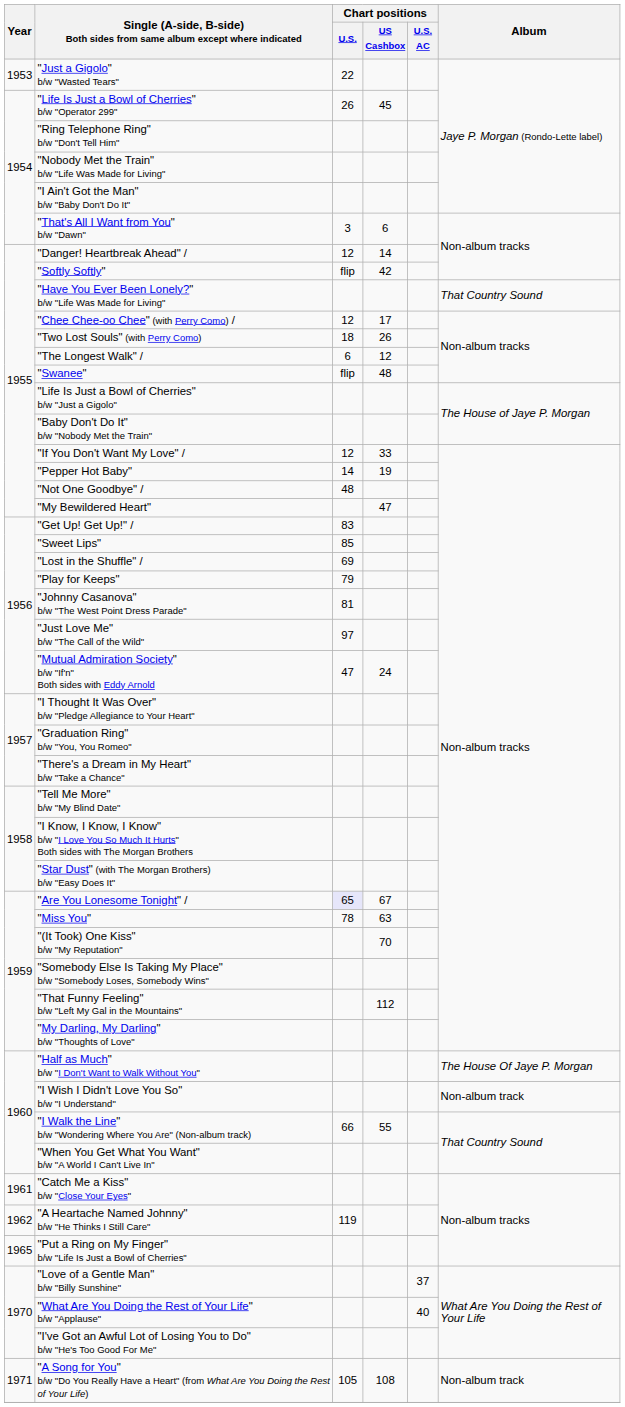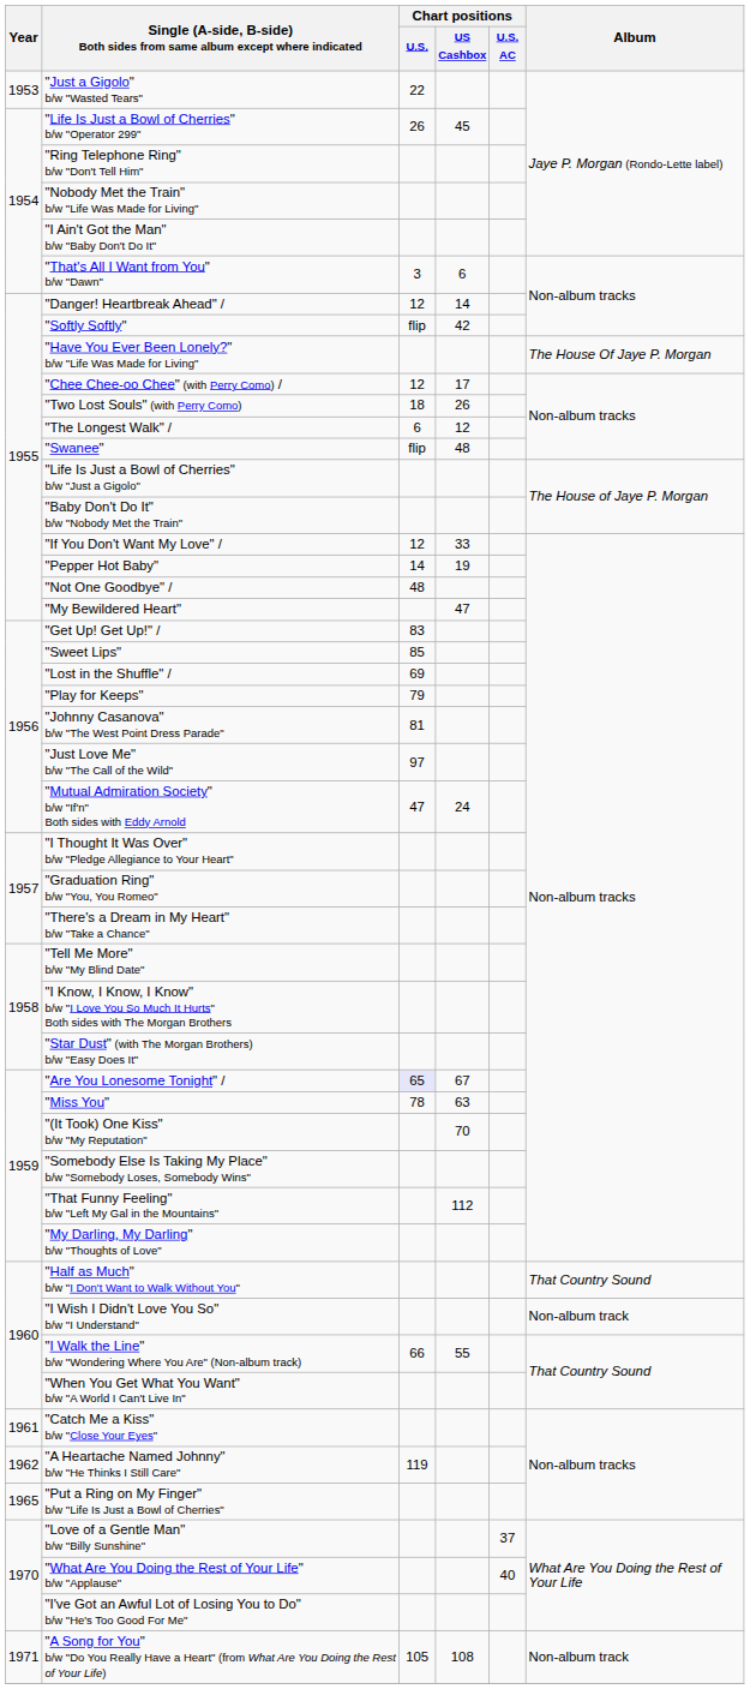 <table class="wikitable" style="text-align:center;">
 <tr>
 <th rowspan="2">Year</th>
 <th rowspan="2">Single (A-side, B-side)<br><small>Both sides from same album except where indicated</small></th>
 <th colspan="3">Chart positions</th>
 <th rowspan="2">Album</th>
 </tr>
 <tr>
 <th width="35"><sup><a href='#'>U.S.</a></sup></th>
 <th width="35"><sup><a href='#'>US<br>Cashbox</a></sup></th>
 <th width="35"><sup><a href='#'>U.S.<br>AC</a></sup></th>
 </tr>
 <tr>
 <td>1953</td>
 <td align="left">"<a href='#'>Just a Gigolo</a>"<br><small>b/w "Wasted Tears"</small></td>
 <td>22</td>
 <td></td>
 <td></td>
 <td align="left" rowspan="5"><em>Jaye P. Morgan</em><small> (Rondo-Lette label)</small></td>
 </tr>
 <tr>
 <td rowspan="5">1954</td>
 <td align="left">"<a href='#'>Life Is Just a Bowl of Cherries</a>"<br><small>b/w "Operator 299"</small></td>
 <td>26</td>
 <td>45</td>
 <td></td>
 </tr>
 <tr>
 <td align="left">"Ring Telephone Ring"<br><small>b/w "Don't Tell Him"</small></td>
 <td></td>
 <td></td>
 <td></td>
 </tr>
 <tr>
 <td align="left">"Nobody Met the Train"<br><small>b/w "Life Was Made for Living"</small></td>
 <td></td>
 <td></td>
 <td></td>
 </tr>
 <tr>
 <td align="left">"I Ain't Got the Man"<br><small>b/w "Baby Don't Do It"</small></td>
 <td></td>
 <td></td>
 <td></td>
 </tr>
 <tr>
 <td align="left">"<a href='#'>That's All I Want from You</a>"<br><small>b/w "Dawn"</small></td>
 <td>3</td>
 <td>6</td>
 <td></td>
 <td align="left" rowspan="3">Non-album tracks</td>
 </tr>
 <tr>
 <td rowspan="13">1955</td>
 <td align="left">"Danger! Heartbreak Ahead" /</td>
 <td>12</td>
 <td>14</td>
 <td></td>
 </tr>
 <tr>
 <td align="left">"<a href='#'>Softly Softly</a>"</td>
 <td>flip</td>
 <td>42</td>
 <td></td>
 </tr>
 <tr>
 <td align="left">"<a href='#'>Have You Ever Been Lonely?</a>"<br><small>b/w "Life Was Made for Living"</small></td>
 <td></td>
 <td></td>
 <td></td>
-<td align="left"><em>That Country Sound</em></td>
+<td align="left"><em>The House Of Jaye P. Morgan</em></td>
 </tr>
 <tr>
 <td align="left">"<a href='#'>Chee Chee-oo Chee</a>"<small> (with <a href='#'>Perry Como</a>)</small> /</td>
 <td>12</td>
 <td>17</td>
 <td></td>
 <td align="left" rowspan="4">Non-album tracks</td>
 </tr>
 <tr>
 <td align="left">"Two Lost Souls"<small> (with <a href='#'>Perry Como</a>)</small></td>
 <td>18</td>
 <td>26</td>
 <td></td>
 </tr>
 <tr>
 <td align="left">"The Longest Walk" /</td>
 <td>6</td>
 <td>12</td>
 <td></td>
 </tr>
 <tr>
 <td align="left">"<a href='#'>Swanee</a>"</td>
 <td>flip</td>
 <td>48</td>
 <td></td>
 </tr>
 <tr>
 <td align="left">"Life Is Just a Bowl of Cherries"<br><small>b/w "Just a Gigolo"</small></td>
 <td></td>
 <td></td>
 <td></td>
 <td align="left" rowspan="2"><em>The House of Jaye P. Morgan</em></td>
 </tr>
 <tr>
 <td align="left">"Baby Don't Do It"<br><small>b/w "Nobody Met the Train"</small></td>
 <td></td>
 <td></td>
 <td></td>
 </tr>
 <tr>
 <td align="left">"If You Don't Want My Love" /</td>
 <td>12</td>
 <td>33</td>
 <td></td>
 <td align="left" rowspan="23">Non-album tracks</td>
 </tr>
 <tr>
 <td align="left">"Pepper Hot Baby"</td>
 <td>14</td>
 <td>19</td>
 <td></td>
 </tr>
 <tr>
 <td align="left">"Not One Goodbye" /</td>
 <td>48</td>
 <td></td>
 <td></td>
 </tr>
 <tr>
 <td align="left">"My Bewildered Heart"</td>
 <td></td>
 <td>47</td>
 <td></td>
 </tr>
 <tr>
 <td rowspan="7">1956</td>
 <td align="left">"Get Up! Get Up!" /</td>
 <td>83</td>
 <td></td>
 <td></td>
 </tr>
 <tr>
 <td align="left">"Sweet Lips"</td>
 <td>85</td>
 <td></td>
 <td></td>
 </tr>
 <tr>
 <td align="left">"Lost in the Shuffle" /</td>
 <td>69</td>
 <td></td>
 <td></td>
 </tr>
 <tr>
 <td align="left">"Play for Keeps"</td>
 <td>79</td>
 <td></td>
 <td></td>
 </tr>
 <tr>
 <td align="left">"Johnny Casanova"<br><small>b/w "The West Point Dress Parade"</small></td>
 <td>81</td>
 <td></td>
 <td></td>
 </tr>
 <tr>
 <td align="left">"Just Love Me"<br><small>b/w "The Call of the Wild"</small></td>
 <td>97</td>
 <td></td>
 <td></td>
 </tr>
 <tr>
 <td align="left">"<a href='#'>Mutual Admiration Society</a>"<br><small>b/w "If'n"<br>Both sides with <a href='#'>Eddy Arnold</a></small></td>
 <td>47</td>
 <td>24</td>
 <td></td>
 </tr>
 <tr>
 <td rowspan="3">1957</td>
 <td align="left">"I Thought It Was Over"<br><small>b/w "Pledge Allegiance to Your Heart" </small></td>
 <td></td>
 <td></td>
 <td></td>
 </tr>
 <tr>
 <td align="left">"Graduation Ring"<br><small>b/w "You, You Romeo"</small></td>
 <td></td>
 <td></td>
 <td></td>
 </tr>
 <tr>
 <td align="left">"There's a Dream in My Heart"<br><small>b/w "Take a Chance" </small></td>
 <td></td>
 <td></td>
 <td></td>
 </tr>
 <tr>
 <td rowspan="3">1958</td>
 <td align="left">"Tell Me More"<br><small>b/w "My Blind Date"</small></td>
 <td></td>
 <td></td>
 <td></td>
 </tr>
 <tr>
 <td align="left">"I Know, I Know, I Know"<br><small>b/w "<a href='#'>I Love You So Much It Hurts</a>"<br>Both sides with The Morgan Brothers</small></td>
 <td></td>
 <td></td>
 <td></td>
 </tr>
 <tr>
 <td align="left">"<a href='#'>Star Dust</a>"<small> (with The Morgan Brothers)</small><br><small>b/w "Easy Does It"</small></td>
 <td></td>
 <td></td>
 <td></td>
 </tr>
 <tr>
 <td rowspan="6">1959</td>
 <td align="left">"<a href='#'>Are You Lonesome Tonight</a>" /</td>
 <td style="background: lavender;">65</td>
 <td>67</td>
 <td></td>
 </tr>
 <tr>
 <td align="left">"<a href='#'>Miss You</a>"</td>
 <td>78</td>
 <td>63</td>
 <td></td>
 </tr>
 <tr>
 <td align="left">"(It Took) One Kiss"<br><small>b/w "My Reputation"</small></td>
 <td></td>
 <td>70</td>
 <td></td>
 </tr>
 <tr>
 <td align="left">"Somebody Else Is Taking My Place"<br><small>b/w "Somebody Loses, Somebody Wins" </small></td>
 <td></td>
 <td></td>
 <td></td>
 </tr>
 <tr>
 <td align="left">"That Funny Feeling"<br><small>b/w "Left My Gal in the Mountains"</small></td>
 <td></td>
 <td>112</td>
 <td></td>
 </tr>
 <tr>
 <td align="left">"<a href='#'>My Darling, My Darling</a>"<br><small>b/w "Thoughts of Love"</small></td>
 <td></td>
 <td></td>
 <td></td>
 </tr>
 <tr>
 <td rowspan="4">1960</td>
 <td align="left">"<a href='#'>Half as Much</a>"<br><small>b/w "<a href='#'>I Don't Want to Walk Without You</a>"</small></td>
 <td></td>
 <td></td>
 <td></td>
-<td align="left"><em>The House Of Jaye P. Morgan</em></td>
+<td align="left"><em>That Country Sound</em></td>
 </tr>
 <tr>
 <td align="left">"I Wish I Didn't Love You So"<br><small>b/w "I Understand"</small></td>
 <td></td>
 <td></td>
 <td></td>
 <td align="left">Non-album track</td>
 </tr>
 <tr>
 <td align="left">"<a href='#'>I Walk the Line</a>"<br><small>b/w "Wondering Where You Are" (Non-album track)</small></td>
 <td>66</td>
 <td>55</td>
 <td></td>
 <td align="left" rowspan="2"><em>That Country Sound</em></td>
 </tr>
 <tr>
 <td align="left">"When You Get What You Want"<br><small>b/w "A World I Can't Live In"</small></td>
 <td></td>
 <td></td>
 <td></td>
 </tr>
 <tr>
 <td>1961</td>
 <td align="left">"Catch Me a Kiss"<br><small>b/w "<a href='#'>Close Your Eyes</a>"</small></td>
 <td></td>
 <td></td>
 <td></td>
 <td align="left" rowspan="3">Non-album tracks</td>
 </tr>
 <tr>
 <td>1962</td>
 <td align="left">"A Heartache Named Johnny"<br><small>b/w "He Thinks I Still Care"</small></td>
 <td>119</td>
 <td></td>
 <td></td>
 </tr>
 <tr>
 <td>1965</td>
 <td align="left">"Put a Ring on My Finger"<br><small>b/w "Life Is Just a Bowl of Cherries" </small></td>
 <td></td>
 <td></td>
 <td></td>
 </tr>
 <tr>
 <td rowspan="3">1970</td>
 <td align="left">"Love of a Gentle Man"<br><small>b/w "Billy Sunshine"</small></td>
 <td></td>
 <td></td>
 <td>37</td>
 <td align="left" rowspan="3"><em>What Are You Doing the Rest of Your Life</em></td>
 </tr>
 <tr>
 <td align="left">"<a href='#'>What Are You Doing the Rest of Your Life</a>"<br><small>b/w "Applause"</small></td>
 <td></td>
 <td></td>
 <td>40</td>
 </tr>
 <tr>
 <td align="left">"I've Got an Awful Lot of Losing You to Do"<br><small>b/w "He's Too Good For Me"</small></td>
 <td></td>
 <td></td>
 <td></td>
 </tr>
 <tr>
 <td>1971</td>
 <td align="left">"<a href='#'>A Song for You</a>"<br><small>b/w "Do You Really Have a Heart" (from <em>What Are You Doing the Rest of Your Life</em>)</small></td>
 <td>105</td>
 <td>108</td>
 <td></td>
 <td align="left">Non-album track</td>
 </tr>
 <tr>
 </tr>
 </table>
